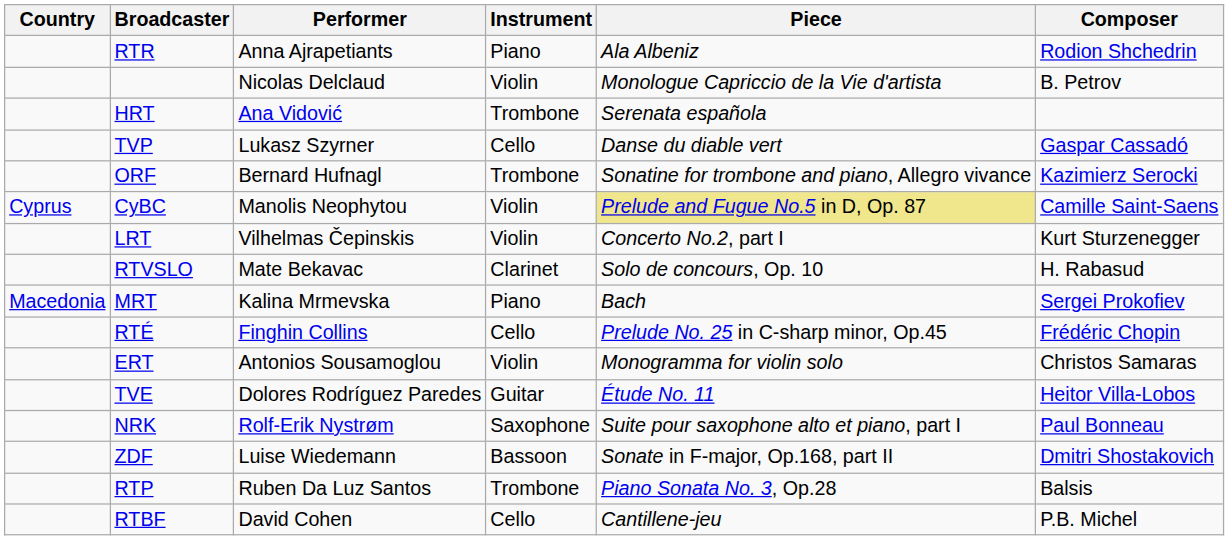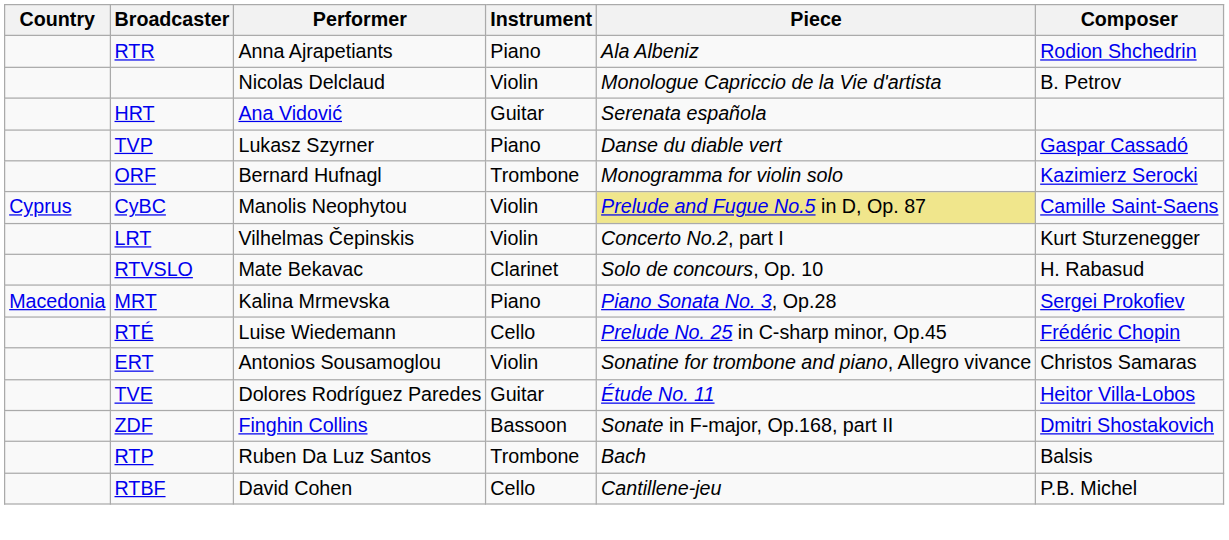 <table class=" sortable wikitable" style="text-align: left;">
 <tr>
 <th>Country</th>
 <th>Broadcaster</th>
 <th>Performer</th>
 <th>Instrument</th>
 <th>Piece</th>
 <th>Composer</th>
 </tr>
 <tr>
 <td></td>
 <td><a href='#'>RTR</a></td>
 <td>Anna Ajrapetiants</td>
 <td>Piano</td>
 <td><em>Ala Albeniz</em></td>
 <td><a href='#'>Rodion Shchedrin</a></td>
 </tr>
 <tr>
 <td></td>
 <td></td>
 <td>Nicolas Delclaud</td>
 <td>Violin</td>
 <td><em>Monologue Capriccio de la Vie d'artista</em></td>
 <td>B. Petrov</td>
 </tr>
 <tr>
 <td></td>
 <td><a href='#'>HRT</a></td>
 <td><a href='#'>Ana Vidović</a></td>
-<td>Trombone</td>
+<td>Guitar</td>
 <td><em>Serenata española</em></td>
 <td></td>
 </tr>
 <tr>
 <td></td>
 <td><a href='#'>TVP</a></td>
 <td>Lukasz Szyrner</td>
-<td>Cello</td>
+<td>Piano</td>
 <td><em>Danse du diable vert</em></td>
 <td><a href='#'>Gaspar Cassadó</a></td>
 </tr>
 <tr>
 <td></td>
 <td><a href='#'>ORF</a></td>
 <td>Bernard Hufnagl</td>
 <td>Trombone</td>
-<td><em>Sonatine for trombone and piano</em>, Allegro vivance</td>
+<td><em>Monogramma for violin solo</em></td>
 <td><a href='#'>Kazimierz Serocki</a></td>
 </tr>
 <tr>
 <td> <a href='#'>Cyprus</a></td>
 <td><a href='#'>CyBC</a></td>
 <td>Manolis Neophytou</td>
 <td>Violin</td>
 <td style="background: khaki;"><em><a href='#'>Prelude and Fugue No.5</a></em> in D, Op. 87</td>
 <td><a href='#'>Camille Saint-Saens</a></td>
 </tr>
 <tr>
 <td></td>
 <td><a href='#'>LRT</a></td>
 <td>Vilhelmas Čepinskis</td>
 <td>Violin</td>
 <td><em>Concerto No.2</em>, part I</td>
 <td>Kurt Sturzenegger</td>
 </tr>
 <tr>
 <td></td>
 <td><a href='#'>RTVSLO</a></td>
 <td>Mate Bekavac</td>
 <td>Clarinet</td>
 <td><em>Solo de concours</em>, Op. 10</td>
 <td>H. Rabasud</td>
 </tr>
 <tr>
 <td> <a href='#'>Macedonia</a></td>
 <td><a href='#'>MRT</a></td>
 <td>Kalina Mrmevska</td>
 <td>Piano</td>
-<td><em>Bach</em></td>
+<td><em><a href='#'>Piano Sonata No. 3</a></em>, Op.28</td>
 <td><a href='#'>Sergei Prokofiev</a></td>
 </tr>
 <tr>
 <td></td>
 <td><a href='#'>RTÉ</a></td>
-<td><a href='#'>Finghin Collins</a></td>
+<td>Luise Wiedemann</td>
 <td>Cello</td>
 <td><em><a href='#'>Prelude No. 25</a></em> in C-sharp minor, Op.45</td>
 <td><a href='#'>Frédéric Chopin</a></td>
 </tr>
 <tr>
 <td></td>
 <td><a href='#'>ERT</a></td>
 <td>Antonios Sousamoglou</td>
 <td>Violin</td>
-<td><em>Monogramma for violin solo</em></td>
+<td><em>Sonatine for trombone and piano</em>, Allegro vivance</td>
 <td>Christos Samaras</td>
 </tr>
 <tr>
 <td></td>
 <td><a href='#'>TVE</a></td>
 <td>Dolores Rodríguez Paredes</td>
 <td>Guitar</td>
 <td><em><a href='#'>Étude No. 11</a></em></td>
 <td><a href='#'>Heitor Villa-Lobos</a></td>
 </tr>
 <tr>
 <td></td>
-<td><a href='#'>NRK</a></td>
-<td><a href='#'>Rolf-Erik Nystrøm</a></td>
-<td>Saxophone</td>
-<td><em>Suite pour saxophone alto et piano</em>, part I</td>
-<td><a href='#'>Paul Bonneau</a></td>
-</tr>
-<tr>
-<td></td>
 <td><a href='#'>ZDF</a></td>
-<td>Luise Wiedemann</td>
+<td><a href='#'>Finghin Collins</a></td>
 <td>Bassoon</td>
 <td><em>Sonate</em> in F-major, Op.168, part II</td>
 <td><a href='#'>Dmitri Shostakovich</a></td>
 </tr>
 <tr>
 <td></td>
 <td><a href='#'>RTP</a></td>
 <td>Ruben Da Luz Santos</td>
 <td>Trombone</td>
-<td><em><a href='#'>Piano Sonata No. 3</a></em>, Op.28</td>
+<td><em>Bach</em></td>
 <td>Balsis</td>
 </tr>
 <tr>
 <td></td>
 <td><a href='#'>RTBF</a></td>
 <td>David Cohen</td>
 <td>Cello</td>
 <td><em>Cantillene-jeu</em></td>
 <td>P.B. Michel</td>
 </tr>
 </table>
